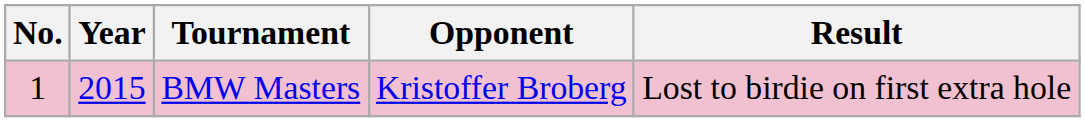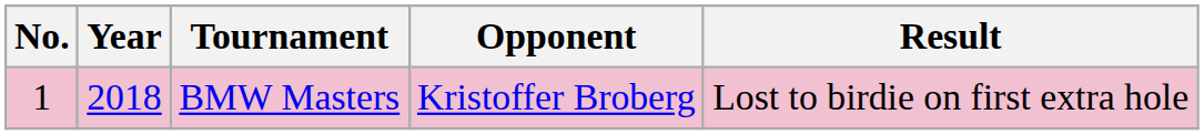 <table class="wikitable" style="font-size:95%;">
 <tr>
 <th>No.</th>
 <th>Year</th>
 <th>Tournament</th>
 <th>Opponent</th>
 <th>Result</th>
 </tr>
 <tr style="background:#F2C1D1;">
 <td align=center>1</td>
-<td><a href='#'>2015</a></td>
+<td><a href='#'>2018</a></td>
 <td><a href='#'>BMW Masters</a></td>
 <td> <a href='#'>Kristoffer Broberg</a></td>
 <td>Lost to birdie on first extra hole</td>
 </tr>
 </table>
